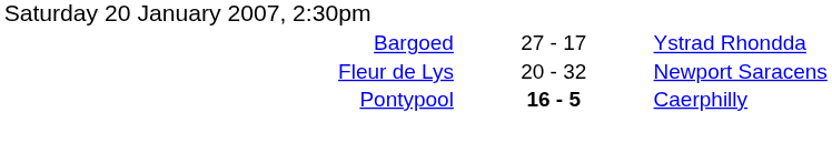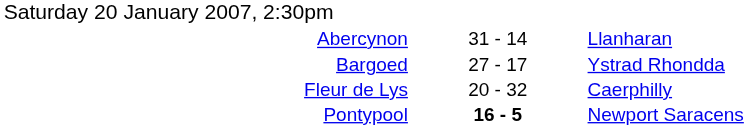 <table style="width:70%;" cellspacing="1">
 <tr>
 <th width=35%></th>
 <th width=15%></th>
 <th></th>
 </tr>
 <tr>
 <td>Saturday 20 January 2007, 2:30pm</td>
 </tr>
 <tr style=font-size:90%>
+<td align=right><a href='#'>Abercynon</a></td>
+<td align=center>31 - 14</td>
+<td><a href='#'>Llanharan</a></td>
+</tr>
+<tr style=font-size:90%>
 <td align=right><a href='#'>Bargoed</a></td>
 <td align=center>27 - 17</td>
 <td><a href='#'>Ystrad Rhondda</a></td>
 </tr>
 <tr style=font-size:90%>
 <td align=right><a href='#'>Fleur de Lys</a></td>
 <td align=center>20 - 32</td>
-<td><a href='#'>Newport Saracens</a></td>
+<td><a href='#'>Caerphilly</a></td>
 </tr>
 <tr style=font-size:90%>
 <td align=right><a href='#'>Pontypool</a></td>
 <td align=center><strong>16 - 5</strong></td>
-<td><a href='#'>Caerphilly</a></td>
+<td><a href='#'>Newport Saracens</a></td>
 </tr>
 </table>
